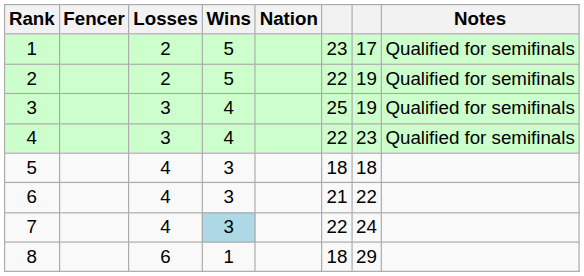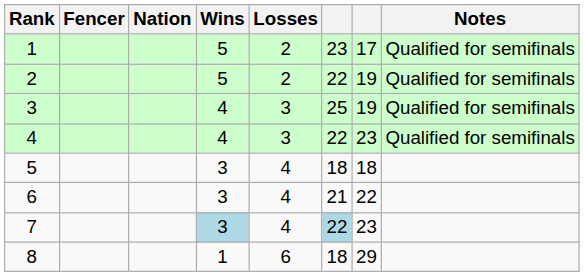 <table class="wikitable sortable" style="text-align:center">
 <tr>
 <th>Rank</th>
 <th>Fencer</th>
+<th>Nation</th>
+<th>Wins</th>
 <th>Losses</th>
-<th>Wins</th>
-<th>Nation</th>
 <th></th>
 <th></th>
 <th>Notes</th>
 </tr>
 <tr style="background:#cfc;">
 <td>1</td>
 <td align=left></td>
+<td align=left></td>
+<td>5</td>
 <td>2</td>
-<td>5</td>
-<td align=left></td>
 <td>23</td>
 <td>17</td>
 <td>Qualified for semifinals</td>
 </tr>
 <tr style= "background:#cfc;">
 <td>2</td>
 <td align=left></td>
+<td align=left></td>
+<td>5</td>
 <td>2</td>
-<td>5</td>
-<td align=left></td>
 <td>22</td>
 <td>19</td>
 <td>Qualified for semifinals</td>
 </tr>
 <tr style= "background:#cfc;">
 <td>3</td>
 <td align=left></td>
+<td align=left></td>
+<td>4</td>
 <td>3</td>
-<td>4</td>
-<td align=left></td>
 <td>25</td>
 <td>19</td>
 <td>Qualified for semifinals</td>
 </tr>
 <tr style= "background:#cfc;">
 <td>4</td>
 <td align=left></td>
+<td align=left></td>
+<td>4</td>
 <td>3</td>
-<td>4</td>
-<td align=left></td>
 <td>22</td>
 <td>23</td>
 <td>Qualified for semifinals</td>
 </tr>
 <tr>
 <td>5</td>
 <td align=left></td>
+<td align=left></td>
+<td>3</td>
 <td>4</td>
-<td>3</td>
-<td align=left></td>
 <td>18</td>
 <td>18</td>
 <td></td>
 </tr>
 <tr>
 <td>6</td>
 <td align=left></td>
+<td align=left></td>
+<td>3</td>
 <td>4</td>
-<td>3</td>
-<td align=left></td>
 <td>21</td>
 <td>22</td>
 <td></td>
 </tr>
 <tr>
 <td>7</td>
 <td align=left></td>
+<td align=left></td>
+<td style="background: lightblue;">3</td>
 <td>4</td>
-<td style="background: lightblue;">3</td>
-<td align=left></td>
-<td>22</td>
-<td>24</td>
+<td style="background: lightblue;">22</td>
+<td>23</td>
 <td></td>
 </tr>
 <tr>
 <td>8</td>
 <td align=left></td>
+<td align=left></td>
+<td>1</td>
 <td>6</td>
-<td>1</td>
-<td align=left></td>
 <td>18</td>
 <td>29</td>
 <td></td>
 </tr>
 </table>
